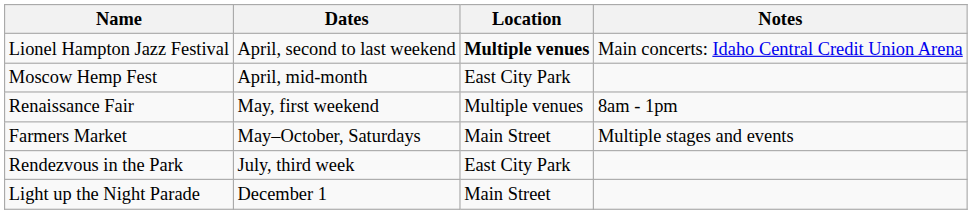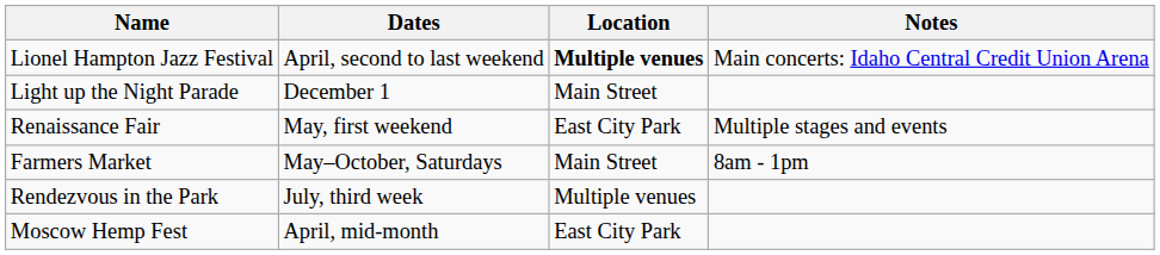 <table class="wikitable">
 <tr>
 <th>Name</th>
 <th>Dates</th>
 <th>Location</th>
 <th>Notes</th>
 </tr>
 <tr>
 <td>Lionel Hampton Jazz Festival</td>
 <td>April, second to last weekend</td>
 <td><strong>Multiple venues</strong></td>
 <td>Main concerts: <a href='#'>Idaho Central Credit Union Arena</a></td>
 </tr>
 <tr>
+<td>Light up the Night Parade</td>
+<td>December 1</td>
+<td>Main Street</td>
+<td></td>
+</tr>
+<tr>
+<td>Renaissance Fair</td>
+<td>May, first weekend</td>
+<td>East City Park</td>
+<td>Multiple stages and events</td>
+</tr>
+<tr>
+<td>Farmers Market</td>
+<td>May–October, Saturdays</td>
+<td>Main Street</td>
+<td>8am - 1pm</td>
+</tr>
+<tr>
+<td>Rendezvous in the Park</td>
+<td>July, third week</td>
+<td>Multiple venues</td>
+<td></td>
+</tr>
+<tr>
 <td>Moscow Hemp Fest</td>
 <td>April, mid-month</td>
 <td>East City Park</td>
 <td></td>
 </tr>
-<tr>
-<td>Renaissance Fair</td>
-<td>May, first weekend</td>
-<td>Multiple venues</td>
-<td>8am - 1pm</td>
-</tr>
-<tr>
-<td>Farmers Market</td>
-<td>May–October, Saturdays</td>
-<td>Main Street</td>
-<td>Multiple stages and events</td>
-</tr>
-<tr>
-<td>Rendezvous in the Park</td>
-<td>July, third week</td>
-<td>East City Park</td>
-<td></td>
-</tr>
-<tr>
-<td>Light up the Night Parade</td>
-<td>December 1</td>
-<td>Main Street</td>
-<td></td>
-</tr>
 </table>
